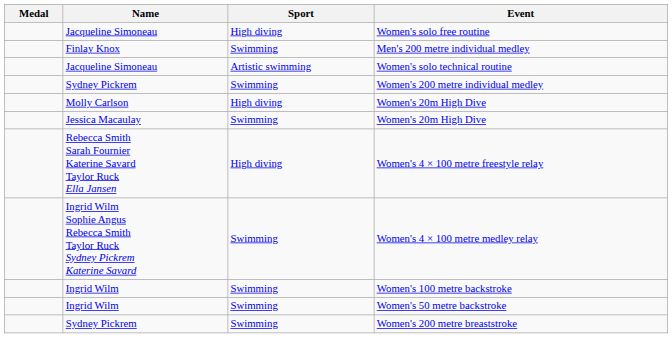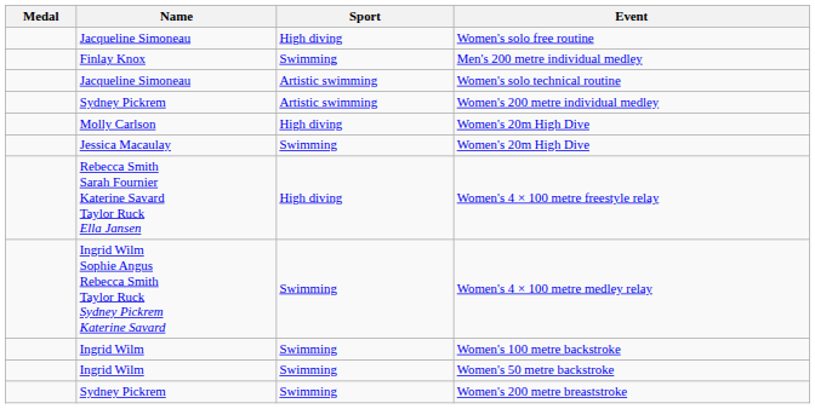 <table class="wikitable sortable" style="font-size:90%; width:70%;">
 <tr>
 <th>Medal</th>
 <th>Name</th>
 <th>Sport</th>
 <th>Event</th>
 </tr>
 <tr>
 <td></td>
 <td><a href='#'>Jacqueline Simoneau</a></td>
 <td><a href='#'>High diving</a></td>
 <td><a href='#'>Women's solo free routine</a></td>
 </tr>
 <tr>
 <td></td>
 <td><a href='#'>Finlay Knox</a></td>
 <td><a href='#'>Swimming</a></td>
 <td><a href='#'>Men's 200 metre individual medley</a></td>
 </tr>
 <tr>
 <td></td>
 <td><a href='#'>Jacqueline Simoneau</a></td>
 <td><a href='#'>Artistic swimming</a></td>
 <td><a href='#'>Women's solo technical routine</a></td>
 </tr>
 <tr>
 <td></td>
 <td><a href='#'>Sydney Pickrem</a></td>
-<td><a href='#'>Swimming</a></td>
+<td><a href='#'>Artistic swimming</a></td>
 <td><a href='#'>Women's 200 metre individual medley</a></td>
 </tr>
 <tr>
 <td></td>
 <td><a href='#'>Molly Carlson</a></td>
 <td><a href='#'>High diving</a></td>
 <td><a href='#'>Women's 20m High Dive</a></td>
 </tr>
 <tr>
 <td></td>
 <td><a href='#'>Jessica Macaulay</a></td>
 <td><a href='#'>Swimming</a></td>
 <td><a href='#'>Women's 20m High Dive</a></td>
 </tr>
 <tr>
 <td></td>
 <td><a href='#'>Rebecca Smith</a><br><a href='#'>Sarah Fournier</a><br><a href='#'>Katerine Savard</a><br><a href='#'>Taylor Ruck</a><br><em><a href='#'>Ella Jansen</a></em></td>
 <td><a href='#'>High diving</a></td>
 <td><a href='#'>Women's 4 × 100 metre freestyle relay</a></td>
 </tr>
 <tr>
 <td></td>
 <td><a href='#'>Ingrid Wilm</a><br><a href='#'>Sophie Angus</a><br><a href='#'>Rebecca Smith</a><br><a href='#'>Taylor Ruck</a><br><em><a href='#'>Sydney Pickrem</a></em><br><em><a href='#'>Katerine Savard</a></em></td>
 <td><a href='#'>Swimming</a></td>
 <td><a href='#'>Women's 4 × 100 metre medley relay</a></td>
 </tr>
 <tr>
 <td></td>
 <td><a href='#'>Ingrid Wilm</a></td>
 <td><a href='#'>Swimming</a></td>
 <td><a href='#'>Women's 100 metre backstroke</a></td>
 </tr>
 <tr>
 <td></td>
 <td><a href='#'>Ingrid Wilm</a></td>
 <td><a href='#'>Swimming</a></td>
 <td><a href='#'>Women's 50 metre backstroke</a></td>
 </tr>
 <tr>
 <td></td>
 <td><a href='#'>Sydney Pickrem</a></td>
 <td><a href='#'>Swimming</a></td>
 <td><a href='#'>Women's 200 metre breaststroke</a></td>
 </tr>
 </table>
